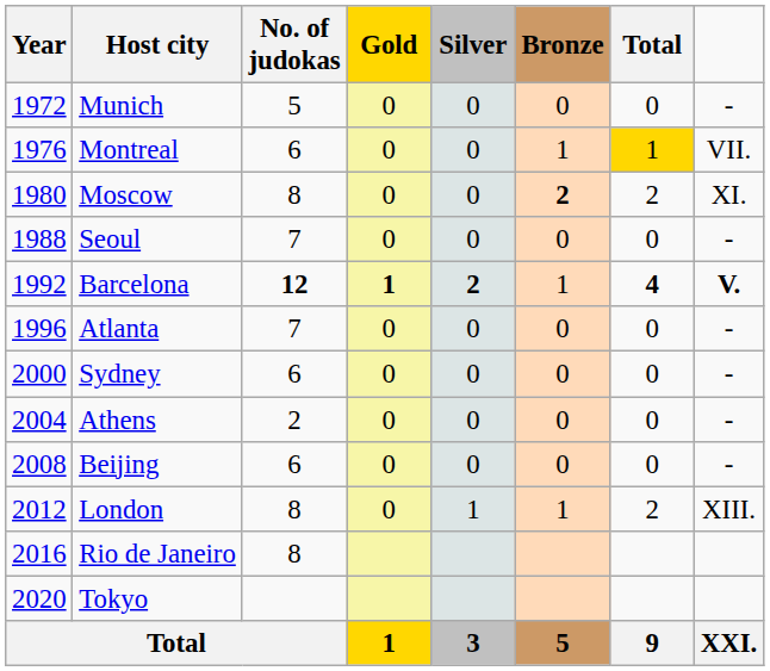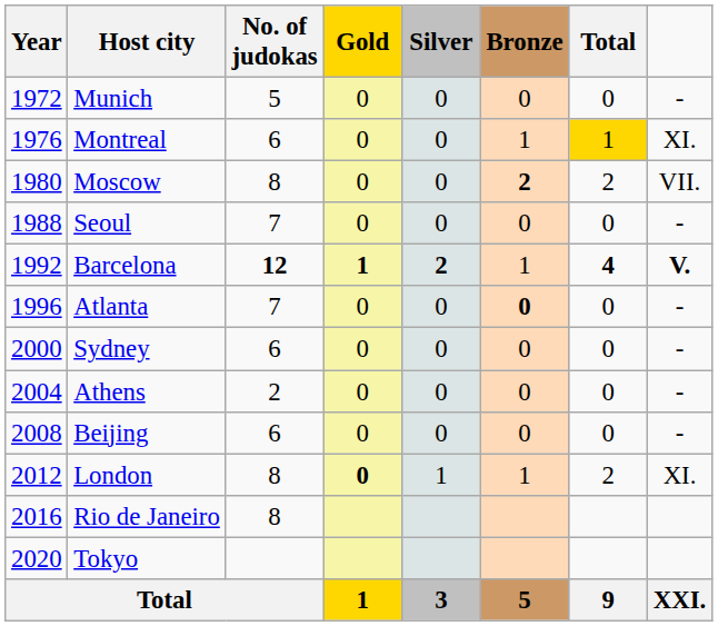 <table class="wikitable" style="text-align:center; font-size:95%;">
 <tr>
 <th>Year</th>
 <th>Host city</th>
 <th>No. of<br>judokas</th>
 <td width=40 bgcolor=gold align="center"><strong>Gold</strong></td>
 <td width=40 bgcolor=silver align="center"><strong>Silver</strong></td>
 <td width=4 bgcolor=#cc9966 align="center"><strong>Bronze</strong></td>
 <th width=40>Total</th>
 </tr>
 <tr align="center">
 <td><a href='#'>1972</a></td>
 <td align="left"> <a href='#'>Munich</a></td>
 <td>5</td>
 <td style="background:#F7F6A8;">0</td>
 <td style="background:#DCE5E5;">0</td>
 <td style="background:#FFDAB9;">0</td>
 <td>0</td>
 <td>-</td>
 </tr>
 <tr align="center">
 <td><a href='#'>1976</a></td>
 <td align="left"> <a href='#'>Montreal</a></td>
 <td>6</td>
 <td style="background:#F7F6A8;">0</td>
 <td style="background:#DCE5E5;">0</td>
 <td style="background:#FFDAB9;">1</td>
 <td style="background: gold;">1</td>
-<td>VII.</td>
+<td>XI.</td>
 </tr>
 <tr align="center">
 <td><a href='#'>1980</a></td>
 <td align="left"> <a href='#'>Moscow</a></td>
 <td>8</td>
 <td style="background:#F7F6A8;">0</td>
 <td style="background:#DCE5E5;">0</td>
 <td style="background:#FFDAB9;"><strong>2</strong></td>
 <td>2</td>
-<td>XI.</td>
+<td>VII.</td>
 </tr>
 <tr align="center">
 <td><a href='#'>1988</a></td>
 <td align="left"> <a href='#'>Seoul</a></td>
 <td>7</td>
 <td style="background:#F7F6A8;">0</td>
 <td style="background:#DCE5E5;">0</td>
 <td style="background:#FFDAB9;">0</td>
 <td>0</td>
 <td>-</td>
 </tr>
 <tr align="center">
 <td><a href='#'>1992</a></td>
 <td align="left"> <a href='#'>Barcelona</a></td>
 <td><strong>12</strong></td>
 <td style="background:#F7F6A8;"><strong>1</strong></td>
 <td style="background:#DCE5E5;"><strong>2</strong></td>
 <td style="background:#FFDAB9;">1</td>
 <td><strong>4</strong></td>
 <td><strong>V.</strong></td>
 </tr>
 <tr align="center">
 <td><a href='#'>1996</a></td>
 <td align="left"> <a href='#'>Atlanta</a></td>
 <td>7</td>
 <td style="background:#F7F6A8;">0</td>
 <td style="background:#DCE5E5;">0</td>
-<td style="background:#FFDAB9;">0</td>
+<td style="background:#FFDAB9;"><strong>0</strong></td>
 <td>0</td>
 <td>-</td>
 </tr>
 <tr align="center">
 <td><a href='#'>2000</a></td>
 <td align="left"> <a href='#'>Sydney</a></td>
 <td>6</td>
 <td style="background:#F7F6A8;">0</td>
 <td style="background:#DCE5E5;">0</td>
 <td style="background:#FFDAB9;">0</td>
 <td>0</td>
 <td>-</td>
 </tr>
 <tr align="center">
 <td><a href='#'>2004</a></td>
 <td align="left"> <a href='#'>Athens</a></td>
 <td>2</td>
 <td style="background:#F7F6A8;">0</td>
 <td style="background:#DCE5E5;">0</td>
 <td style="background:#FFDAB9;">0</td>
 <td>0</td>
 <td>-</td>
 </tr>
 <tr align="center">
 <td><a href='#'>2008</a></td>
 <td align="left"> <a href='#'>Beijing</a></td>
 <td>6</td>
 <td style="background:#F7F6A8;">0</td>
 <td style="background:#DCE5E5;">0</td>
 <td style="background:#FFDAB9;">0</td>
 <td>0</td>
 <td>-</td>
 </tr>
 <tr align="center">
 <td><a href='#'>2012</a></td>
 <td align="left"> <a href='#'>London</a></td>
 <td>8</td>
-<td style="background:#F7F6A8;">0</td>
+<td style="background:#F7F6A8;"><strong>0</strong></td>
 <td style="background:#DCE5E5;">1</td>
 <td style="background:#FFDAB9;">1</td>
 <td>2</td>
-<td>XIII.</td>
+<td>XI.</td>
 </tr>
 <tr align="center">
 <td><a href='#'>2016</a></td>
 <td align="left"> <a href='#'>Rio de Janeiro</a></td>
 <td>8</td>
 <td style="background:#F7F6A8;"></td>
 <td style="background:#DCE5E5;"></td>
 <td style="background:#FFDAB9;"></td>
 <td></td>
 </tr>
 <tr align="center">
 <td><a href='#'>2020</a></td>
 <td align="left"> <a href='#'>Tokyo</a></td>
 <td></td>
 <td style="background:#F7F6A8;"></td>
 <td style="background:#DCE5E5;"></td>
 <td style="background:#FFDAB9;"></td>
 <td></td>
 <td></td>
 </tr>
 <tr align="center">
 <th colspan=3>Total</th>
 <th style="background:gold;">1</th>
 <th style="background:silver;">3</th>
 <th style="background:#CC9966;">5</th>
 <th>9</th>
 <th>XXI.</th>
 </tr>
 </table>
